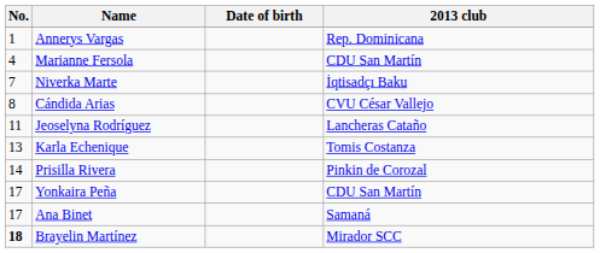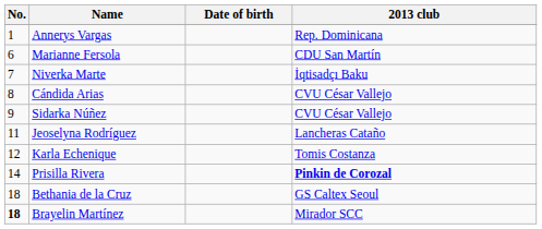 <table class=wikitable sortable style=font-size:100%; text-align:center;>
 <tr>
 <th>No.</th>
 <th style=width:12em>Name</th>
 <th style=width:8em>Date of birth</th>
 <th style=width:19em>2013 club</th>
 </tr>
 <tr>
 </tr>
 <tr ||>
 </tr>
 <tr>
 <td>1</td>
 <td><a href='#'>Annerys Vargas</a></td>
 <td></td>
 <td> <a href='#'>Rep. Dominicana</a></td>
 </tr>
 <tr>
-<td>4</td>
+<td>6</td>
 <td><a href='#'>Marianne Fersola</a></td>
 <td></td>
 <td> <a href='#'>CDU San Martín</a></td>
 </tr>
 <tr>
 <td>7</td>
 <td><a href='#'>Niverka Marte</a></td>
 <td></td>
 <td> <a href='#'>İqtisadçı Baku</a></td>
 </tr>
 <tr>
 <td>8</td>
 <td><a href='#'>Cándida Arias</a></td>
 <td></td>
 <td> <a href='#'>CVU César Vallejo</a></td>
 </tr>
 <tr>
+<td>9</td>
+<td><a href='#'>Sidarka Núñez</a></td>
+<td></td>
+<td> <a href='#'>CVU César Vallejo</a></td>
+</tr>
+<tr>
 <td>11</td>
 <td><a href='#'>Jeoselyna Rodríguez</a></td>
 <td></td>
 <td> <a href='#'>Lancheras Cataño</a></td>
 </tr>
 <tr>
-<td>13</td>
+<td>12</td>
 <td><a href='#'>Karla Echenique</a></td>
 <td></td>
 <td> <a href='#'>Tomis Costanza</a></td>
 </tr>
 <tr>
 <td>14</td>
 <td><a href='#'>Prisilla Rivera</a></td>
 <td></td>
-<td> <a href='#'>Pinkin de Corozal</a></td>
+<td><strong> <a href='#'>Pinkin de Corozal</a></strong></td>
 </tr>
 <tr>
-<td>17</td>
-<td><a href='#'>Yonkaira Peña</a></td>
+<td>18</td>
+<td><a href='#'>Bethania de la Cruz </a></td>
 <td></td>
-<td> <a href='#'>CDU San Martín</a></td>
-</tr>
-<tr>
-<td>17</td>
-<td><a href='#'>Ana Binet</a></td>
-<td></td>
-<td> <a href='#'>Samaná</a></td>
+<td> <a href='#'>GS Caltex Seoul</a></td>
 </tr>
 <tr>
 <td><strong>18</strong></td>
 <td><a href='#'>Brayelin Martínez</a></td>
 <td></td>
 <td> <a href='#'>Mirador SCC</a></td>
 </tr>
 </table>
